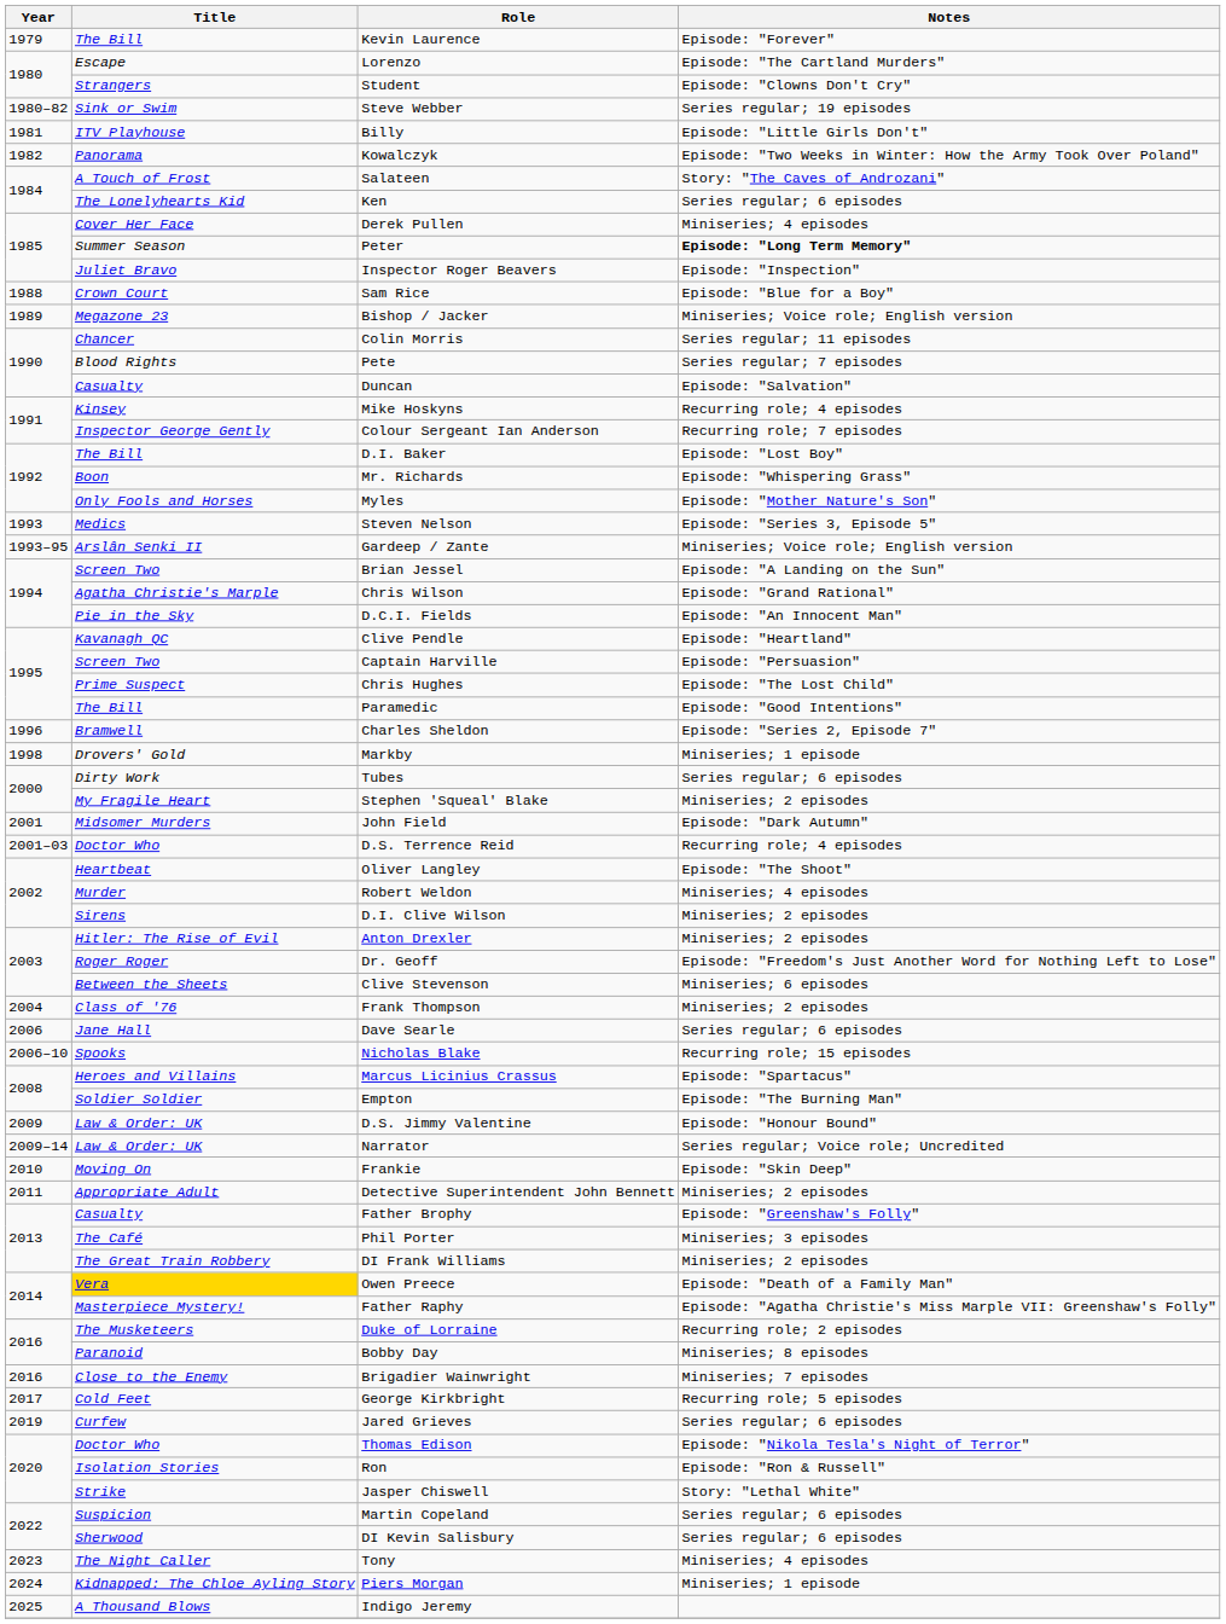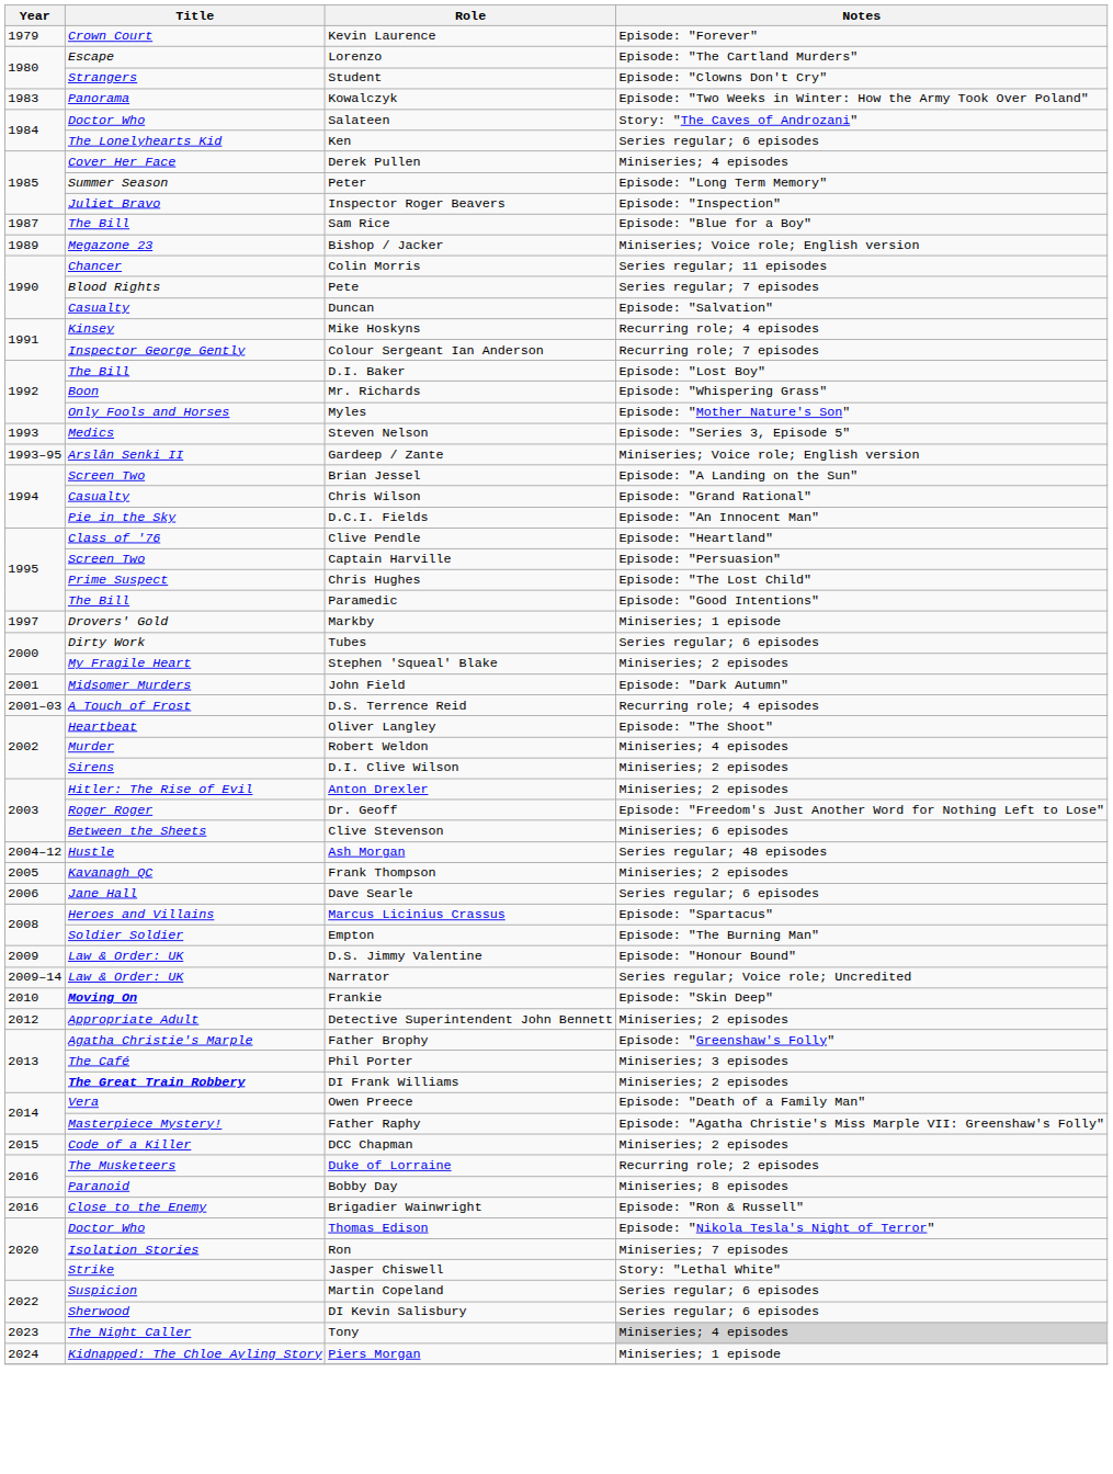 <table class="wikitable sortable">
 <tr>
 <th>Year</th>
 <th>Title</th>
 <th>Role</th>
 <th>Notes</th>
 </tr>
 <tr>
 <td>1979</td>
-<td><em><a href='#'>The Bill</a></em></td>
+<td><em><a href='#'>Crown Court</a></em></td>
 <td>Kevin Laurence</td>
 <td>Episode: "Forever"</td>
 </tr>
 <tr>
 <td rowspan="2">1980</td>
 <td><em>Escape</em></td>
 <td>Lorenzo</td>
 <td>Episode: "The Cartland Murders"</td>
 </tr>
 <tr>
 <td><em><a href='#'>Strangers</a></em></td>
 <td>Student</td>
 <td>Episode: "Clowns Don't Cry"</td>
 </tr>
 <tr>
-<td>1980–82</td>
-<td><em><a href='#'>Sink or Swim</a></em></td>
-<td>Steve Webber</td>
-<td>Series regular; 19 episodes</td>
-</tr>
-<tr>
-<td>1981</td>
-<td><em><a href='#'>ITV Playhouse</a></em></td>
-<td>Billy</td>
-<td>Episode: "Little Girls Don't"</td>
-</tr>
-<tr>
-<td>1982</td>
+<td>1983</td>
 <td><em><a href='#'>Panorama</a></em></td>
 <td>Kowalczyk</td>
 <td>Episode: "Two Weeks in Winter: How the Army Took Over Poland"</td>
 </tr>
 <tr>
 <td rowspan="2">1984</td>
-<td><em><a href='#'>A Touch of Frost</a></em></td>
+<td><em><a href='#'>Doctor Who</a></em></td>
 <td>Salateen</td>
 <td>Story: "<a href='#'>The Caves of Androzani</a>"</td>
 </tr>
 <tr>
 <td><em><a href='#'>The Lonelyhearts Kid</a></em></td>
 <td>Ken</td>
 <td>Series regular; 6 episodes</td>
 </tr>
 <tr>
 <td rowspan="3">1985</td>
 <td><em><a href='#'>Cover Her Face</a></em></td>
 <td>Derek Pullen</td>
 <td>Miniseries; 4 episodes</td>
 </tr>
 <tr>
 <td><em>Summer Season</em></td>
 <td>Peter</td>
-<td><strong>Episode: "Long Term Memory"</strong></td>
+<td>Episode: "Long Term Memory"</td>
 </tr>
 <tr>
 <td><em><a href='#'>Juliet Bravo</a></em></td>
 <td>Inspector Roger Beavers</td>
 <td>Episode: "Inspection"</td>
 </tr>
 <tr>
-<td>1988</td>
-<td><em><a href='#'>Crown Court</a></em></td>
+<td>1987</td>
+<td><em><a href='#'>The Bill</a></em></td>
 <td>Sam Rice</td>
 <td>Episode: "Blue for a Boy"</td>
 </tr>
 <tr>
 <td>1989</td>
 <td><em><a href='#'>Megazone 23</a></em></td>
 <td>Bishop / Jacker</td>
 <td>Miniseries; Voice role; English version</td>
 </tr>
 <tr>
 <td rowspan="3">1990</td>
 <td><em><a href='#'>Chancer</a></em></td>
 <td>Colin Morris</td>
 <td>Series regular; 11 episodes</td>
 </tr>
 <tr>
 <td><em>Blood Rights</em></td>
 <td>Pete</td>
 <td>Series regular; 7 episodes</td>
 </tr>
 <tr>
 <td><em><a href='#'>Casualty</a></em></td>
 <td>Duncan</td>
 <td>Episode: "Salvation"</td>
 </tr>
 <tr>
 <td rowspan="2">1991</td>
 <td><em><a href='#'>Kinsey</a></em></td>
 <td>Mike Hoskyns</td>
 <td>Recurring role; 4 episodes</td>
 </tr>
 <tr>
 <td><em><a href='#'>Inspector George Gently</a></em></td>
 <td>Colour Sergeant Ian Anderson</td>
 <td>Recurring role; 7 episodes</td>
 </tr>
 <tr>
 <td rowspan="3">1992</td>
 <td><em><a href='#'>The Bill</a></em></td>
 <td>D.I. Baker</td>
 <td>Episode: "Lost Boy"</td>
 </tr>
 <tr>
 <td><em><a href='#'>Boon</a></em></td>
 <td>Mr. Richards</td>
 <td>Episode: "Whispering Grass"</td>
 </tr>
 <tr>
 <td><em><a href='#'>Only Fools and Horses</a></em></td>
 <td>Myles</td>
 <td>Episode: "<a href='#'>Mother Nature's Son</a>"</td>
 </tr>
 <tr>
 <td>1993</td>
 <td><em><a href='#'>Medics</a></em></td>
 <td>Steven Nelson</td>
 <td>Episode: "Series 3, Episode 5"</td>
 </tr>
 <tr>
 <td>1993–95</td>
 <td><em><a href='#'>Arslân Senki II</a></em></td>
 <td>Gardeep / Zante</td>
 <td>Miniseries; Voice role; English version</td>
 </tr>
 <tr>
 <td rowspan="3">1994</td>
 <td><em><a href='#'>Screen Two</a></em></td>
 <td>Brian Jessel</td>
 <td>Episode: "A Landing on the Sun"</td>
 </tr>
 <tr>
-<td><em><a href='#'>Agatha Christie's Marple</a></em></td>
+<td><em><a href='#'>Casualty</a></em></td>
 <td>Chris Wilson</td>
 <td>Episode: "Grand Rational"</td>
 </tr>
 <tr>
 <td><em><a href='#'>Pie in the Sky</a></em></td>
 <td>D.C.I. Fields</td>
 <td>Episode: "An Innocent Man"</td>
 </tr>
 <tr>
 <td rowspan="4">1995</td>
-<td><em><a href='#'>Kavanagh QC</a></em></td>
+<td><em><a href='#'>Class of '76</a></em></td>
 <td>Clive Pendle</td>
 <td>Episode: "Heartland"</td>
 </tr>
 <tr>
 <td><em><a href='#'>Screen Two</a></em></td>
 <td>Captain Harville</td>
 <td>Episode: "Persuasion"</td>
 </tr>
 <tr>
 <td><em><a href='#'>Prime Suspect</a></em></td>
 <td>Chris Hughes</td>
 <td>Episode: "The Lost Child"</td>
 </tr>
 <tr>
 <td><em><a href='#'>The Bill</a></em></td>
 <td>Paramedic</td>
 <td>Episode: "Good Intentions"</td>
 </tr>
 <tr>
-<td>1996</td>
-<td><em><a href='#'>Bramwell</a></em></td>
-<td>Charles Sheldon</td>
-<td>Episode: "Series 2, Episode 7"</td>
-</tr>
-<tr>
-<td>1998</td>
+<td>1997</td>
 <td><em>Drovers' Gold</em></td>
 <td>Markby</td>
 <td>Miniseries; 1 episode</td>
 </tr>
 <tr>
 <td rowspan="2">2000</td>
 <td><em>Dirty Work</em></td>
 <td>Tubes</td>
 <td>Series regular; 6 episodes</td>
 </tr>
 <tr>
 <td><em><a href='#'>My Fragile Heart</a></em></td>
 <td>Stephen 'Squeal' Blake</td>
 <td>Miniseries; 2 episodes</td>
 </tr>
 <tr>
 <td>2001</td>
 <td><em><a href='#'>Midsomer Murders</a></em></td>
 <td>John Field</td>
 <td>Episode: "Dark Autumn"</td>
 </tr>
 <tr>
 <td>2001–03</td>
-<td><em><a href='#'>Doctor Who</a></em></td>
+<td><em><a href='#'>A Touch of Frost</a></em></td>
 <td>D.S. Terrence Reid</td>
 <td>Recurring role; 4 episodes</td>
 </tr>
 <tr>
 <td rowspan="3">2002</td>
 <td><em><a href='#'>Heartbeat</a></em></td>
 <td>Oliver Langley</td>
 <td>Episode: "The Shoot"</td>
 </tr>
 <tr>
 <td><em><a href='#'>Murder</a></em></td>
 <td>Robert Weldon</td>
 <td>Miniseries; 4 episodes</td>
 </tr>
 <tr>
 <td><em><a href='#'>Sirens</a></em></td>
 <td>D.I. Clive Wilson</td>
 <td>Miniseries; 2 episodes</td>
 </tr>
 <tr>
 <td rowspan="3">2003</td>
 <td><em><a href='#'>Hitler: The Rise of Evil</a></em></td>
 <td><a href='#'>Anton Drexler</a></td>
 <td>Miniseries; 2 episodes</td>
 </tr>
 <tr>
 <td><em><a href='#'>Roger Roger</a></em></td>
 <td>Dr. Geoff</td>
 <td>Episode: "Freedom's Just Another Word for Nothing Left to Lose"</td>
 </tr>
 <tr>
 <td><em><a href='#'>Between the Sheets</a></em></td>
 <td>Clive Stevenson</td>
 <td>Miniseries; 6 episodes</td>
 </tr>
 <tr>
-<td>2004</td>
-<td><em><a href='#'>Class of '76</a></em></td>
+<td>2004–12</td>
+<td><em><a href='#'>Hustle</a></em></td>
+<td><a href='#'>Ash Morgan</a></td>
+<td>Series regular; 48 episodes</td>
+</tr>
+<tr>
+<td>2005</td>
+<td><em><a href='#'>Kavanagh QC</a></em></td>
 <td>Frank Thompson</td>
 <td>Miniseries; 2 episodes</td>
 </tr>
 <tr>
 <td>2006</td>
 <td><em><a href='#'>Jane Hall</a></em></td>
 <td>Dave Searle</td>
 <td>Series regular; 6 episodes</td>
-</tr>
-<tr>
-<td>2006–10</td>
-<td><em><a href='#'>Spooks</a></em></td>
-<td><a href='#'>Nicholas Blake</a></td>
-<td>Recurring role; 15 episodes</td>
 </tr>
 <tr>
 <td rowspan="2">2008</td>
 <td><em><a href='#'>Heroes and Villains</a></em></td>
 <td><a href='#'>Marcus Licinius Crassus</a></td>
 <td>Episode: "Spartacus"</td>
 </tr>
 <tr>
 <td><em><a href='#'>Soldier Soldier</a></em></td>
 <td>Empton</td>
 <td>Episode: "The Burning Man"</td>
 </tr>
 <tr>
 <td>2009</td>
 <td><em><a href='#'>Law & Order: UK</a></em></td>
 <td>D.S. Jimmy Valentine</td>
 <td>Episode: "Honour Bound"</td>
 </tr>
 <tr>
 <td>2009–14</td>
 <td><em><a href='#'>Law & Order: UK</a></em></td>
 <td>Narrator</td>
 <td>Series regular; Voice role; Uncredited</td>
 </tr>
 <tr>
 <td>2010</td>
-<td><em><a href='#'>Moving On</a></em></td>
+<td><strong><em><a href='#'>Moving On</a></em></strong></td>
 <td>Frankie</td>
 <td>Episode: "Skin Deep"</td>
 </tr>
 <tr>
-<td>2011</td>
+<td>2012</td>
 <td><em><a href='#'>Appropriate Adult</a></em></td>
 <td>Detective Superintendent John Bennett</td>
 <td>Miniseries; 2 episodes</td>
 </tr>
 <tr>
 <td rowspan="3">2013</td>
-<td><em><a href='#'>Casualty</a></em></td>
+<td><em><a href='#'>Agatha Christie's Marple</a></em></td>
 <td>Father Brophy</td>
 <td>Episode: "<a href='#'>Greenshaw's Folly</a>"</td>
 </tr>
 <tr>
 <td><em><a href='#'>The Café</a></em></td>
 <td>Phil Porter</td>
 <td>Miniseries; 3 episodes</td>
 </tr>
 <tr>
-<td><em><a href='#'>The Great Train Robbery</a></em></td>
+<td><strong><em><a href='#'>The Great Train Robbery</a></em></strong></td>
 <td>DI Frank Williams</td>
 <td>Miniseries; 2 episodes</td>
 </tr>
 <tr>
 <td rowspan="2">2014</td>
-<td style="background: gold;"><em><a href='#'>Vera</a></em></td>
+<td><em><a href='#'>Vera</a></em></td>
 <td>Owen Preece</td>
 <td>Episode: "Death of a Family Man"</td>
 </tr>
 <tr>
 <td><em><a href='#'>Masterpiece Mystery!</a></em></td>
 <td>Father Raphy</td>
 <td>Episode: "Agatha Christie's Miss Marple VII: Greenshaw's Folly"</td>
+</tr>
+<tr>
+<td>2015</td>
+<td><em><a href='#'>Code of a Killer</a></em></td>
+<td>DCC Chapman</td>
+<td>Miniseries; 2 episodes</td>
 </tr>
 <tr>
 <td rowspan="2">2016</td>
 <td><em><a href='#'>The Musketeers</a></em></td>
 <td><a href='#'>Duke of Lorraine</a></td>
 <td>Recurring role; 2 episodes</td>
 </tr>
 <tr>
 <td><em><a href='#'>Paranoid</a></em></td>
 <td>Bobby Day</td>
 <td>Miniseries; 8 episodes</td>
 </tr>
 <tr>
 <td>2016</td>
 <td><em><a href='#'>Close to the Enemy</a></em></td>
 <td>Brigadier Wainwright</td>
-<td>Miniseries; 7 episodes</td>
-</tr>
-<tr>
-<td>2017</td>
-<td><em><a href='#'>Cold Feet</a></em></td>
-<td>George Kirkbright</td>
-<td>Recurring role; 5 episodes</td>
-</tr>
-<tr>
-<td>2019</td>
-<td><em><a href='#'>Curfew</a></em></td>
-<td>Jared Grieves</td>
-<td>Series regular; 6 episodes</td>
+<td>Episode: "Ron & Russell"</td>
 </tr>
 <tr>
 <td rowspan="3">2020</td>
 <td><em><a href='#'>Doctor Who</a></em></td>
 <td><a href='#'>Thomas Edison</a></td>
 <td>Episode: "<a href='#'>Nikola Tesla's Night of Terror</a>"</td>
 </tr>
 <tr>
 <td><em><a href='#'>Isolation Stories</a></em></td>
 <td>Ron</td>
-<td>Episode: "Ron & Russell"</td>
+<td>Miniseries; 7 episodes</td>
 </tr>
 <tr>
 <td><em><a href='#'>Strike</a></em></td>
 <td>Jasper Chiswell</td>
 <td>Story: "Lethal White"</td>
 </tr>
 <tr>
 <td rowspan="2">2022</td>
 <td><em><a href='#'>Suspicion</a></em></td>
 <td>Martin Copeland</td>
 <td>Series regular; 6 episodes</td>
 </tr>
 <tr>
 <td><em><a href='#'>Sherwood</a></em></td>
 <td>DI Kevin Salisbury</td>
 <td>Series regular; 6 episodes</td>
 </tr>
 <tr>
 <td>2023</td>
 <td><em><a href='#'>The Night Caller</a></em></td>
 <td>Tony</td>
-<td>Miniseries; 4 episodes</td>
+<td style="background: lightgrey;">Miniseries; 4 episodes</td>
 </tr>
 <tr>
 <td>2024</td>
 <td><em><a href='#'>Kidnapped: The Chloe Ayling Story</a></em></td>
 <td><a href='#'>Piers Morgan</a></td>
 <td>Miniseries; 1 episode</td>
 </tr>
 <tr>
-<td>2025</td>
-<td><em><a href='#'>A Thousand Blows</a></em></td>
-<td>Indigo Jeremy</td>
-<td></td>
-</tr>
-<tr>
 </tr>
 </table>
